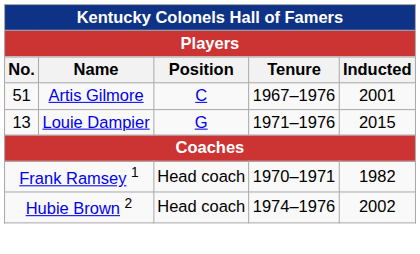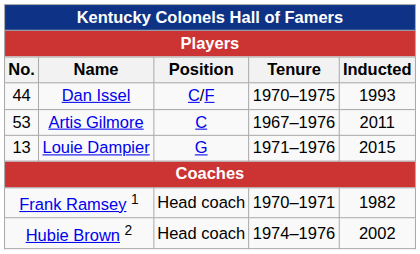 <table class="wikitable" style="text-align:center">
 <tr>
 <th colspan="5" style="background:#0E3386; color:#FFFFFF;">Kentucky Colonels Hall of Famers</th>
 </tr>
 <tr>
 <th colspan="5" style="text-align:center; background:#CC3433; color:#FFFFFF;">Players</th>
 </tr>
 <tr>
 <th>No.</th>
 <th>Name</th>
 <th>Position</th>
 <th>Tenure</th>
 <th>Inducted</th>
 </tr>
 <tr>
-<td>51</td>
+<td>44</td>
+<td><a href='#'>Dan Issel</a></td>
+<td><a href='#'>C</a>/<a href='#'>F</a></td>
+<td>1970–1975</td>
+<td>1993</td>
+</tr>
+<tr>
+<td>53</td>
 <td><a href='#'>Artis Gilmore</a></td>
 <td><a href='#'>C</a></td>
 <td>1967–1976</td>
-<td>2001</td>
+<td>2011</td>
 </tr>
 <tr>
 <td>13</td>
 <td><a href='#'>Louie Dampier</a></td>
 <td><a href='#'>G</a></td>
 <td>1971–1976</td>
 <td>2015</td>
 </tr>
 <tr>
 <th colspan="5" style="text-align:center; background:#CC3433; color:#FFFFFF;">Coaches</th>
 </tr>
 <tr>
 <td colspan=2><a href='#'>Frank Ramsey</a> <sup>1</sup></td>
 <td>Head coach</td>
 <td>1970–1971</td>
 <td>1982</td>
 </tr>
 <tr>
 <td colspan=2><a href='#'>Hubie Brown</a> <sup>2</sup></td>
 <td>Head coach</td>
 <td>1974–1976</td>
 <td>2002</td>
 </tr>
 </table>
